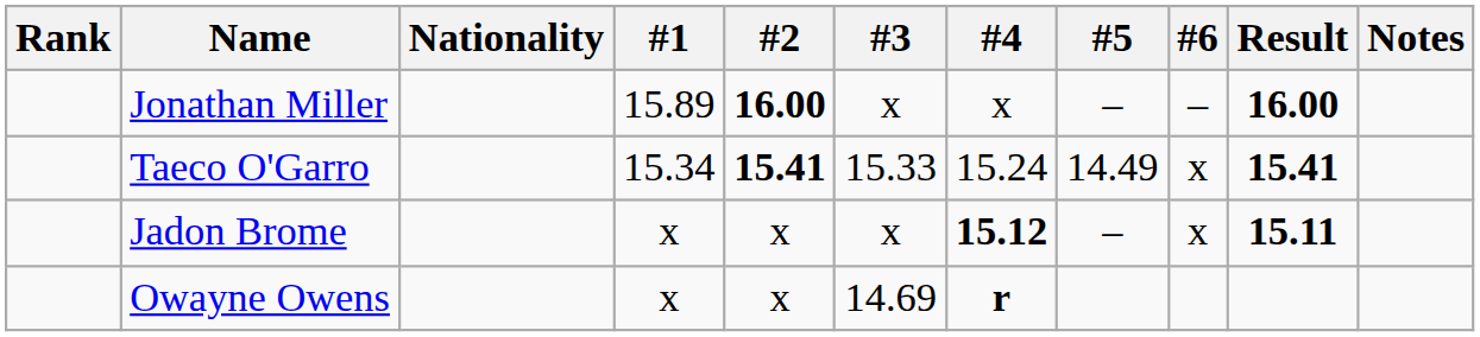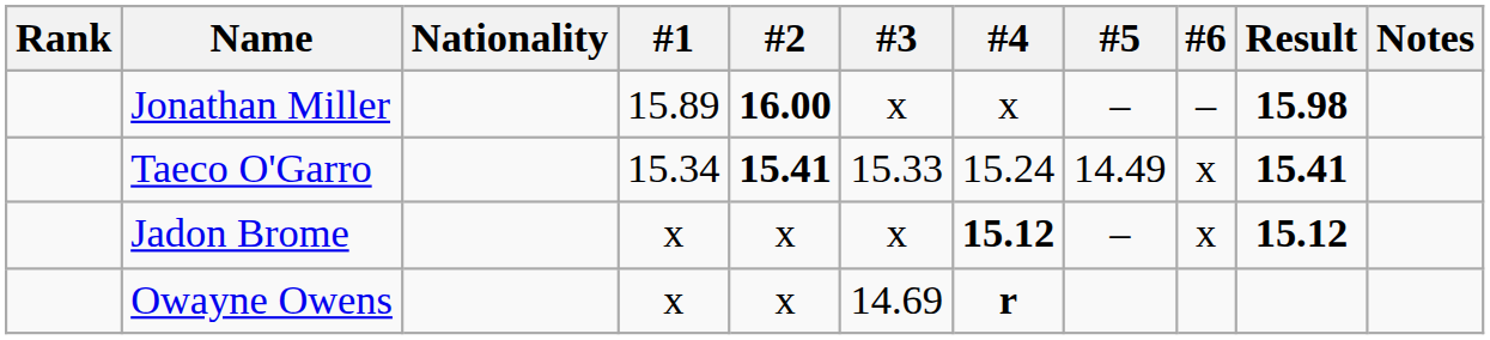 <table class="wikitable sortable" style="text-align:center">
 <tr>
 <th>Rank</th>
 <th>Name</th>
 <th>Nationality</th>
 <th>#1</th>
 <th>#2</th>
 <th>#3</th>
 <th>#4</th>
 <th>#5</th>
 <th>#6</th>
 <th>Result</th>
 <th>Notes</th>
 </tr>
 <tr>
 <td></td>
 <td align=left><a href='#'>Jonathan Miller</a></td>
 <td align=left></td>
 <td>15.89</td>
 <td><strong>16.00</strong></td>
 <td>x</td>
 <td>x</td>
 <td>–</td>
 <td>–</td>
-<td><strong>16.00</strong></td>
+<td><strong>15.98</strong></td>
 <td></td>
 </tr>
 <tr>
 <td></td>
 <td align=left><a href='#'>Taeco O'Garro</a></td>
 <td align=left></td>
 <td>15.34</td>
 <td><strong>15.41</strong></td>
 <td>15.33</td>
 <td>15.24</td>
 <td>14.49</td>
 <td>x</td>
 <td><strong>15.41</strong></td>
 <td></td>
 </tr>
 <tr>
 <td></td>
 <td align=left><a href='#'>Jadon Brome</a></td>
 <td align=left></td>
 <td>x</td>
 <td>x</td>
 <td>x</td>
 <td><strong>15.12</strong></td>
 <td>–</td>
 <td>x</td>
-<td><strong>15.11</strong></td>
+<td><strong>15.12</strong></td>
 <td></td>
 </tr>
 <tr>
 <td></td>
 <td align=left><a href='#'>Owayne Owens</a></td>
 <td align=left></td>
 <td>x</td>
 <td>x</td>
 <td>14.69</td>
 <td><strong>r</strong></td>
 <td></td>
 <td></td>
 <td><strong></strong></td>
 <td></td>
 </tr>
 </table>
